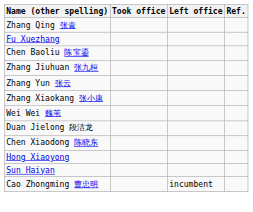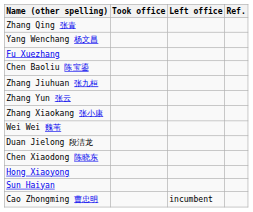 <table class="wikitable">
 <tr>
 <th>Name (other spelling)</th>
 <th>Took office</th>
 <th>Left office</th>
 <th>Ref.</th>
 </tr>
 <tr>
 <td>Zhang Qing <a href='#'>张青</a></td>
+<td></td>
+<td></td>
+<td></td>
+</tr>
+<tr>
+<td>Yang Wenchang <a href='#'>杨文昌</a></td>
 <td></td>
 <td></td>
 <td></td>
 </tr>
 <tr>
 <td><a href='#'>Fu Xuezhang</a></td>
 <td></td>
 <td></td>
 <td></td>
 </tr>
 <tr>
 <td>Chen Baoliu <a href='#'>陈宝鎏</a></td>
 <td></td>
 <td></td>
 <td></td>
 </tr>
 <tr>
 <td>Zhang Jiuhuan <a href='#'>张九桓</a></td>
 <td></td>
 <td></td>
 <td></td>
 </tr>
 <tr>
 <td>Zhang Yun <a href='#'>张云</a></td>
 <td></td>
 <td></td>
 <td></td>
 </tr>
 <tr>
 <td>Zhang Xiaokang <a href='#'>张小康</a></td>
 <td></td>
 <td></td>
 <td></td>
 </tr>
 <tr>
 <td>Wei Wei <a href='#'>魏苇</a></td>
 <td></td>
 <td></td>
 <td></td>
 </tr>
 <tr>
 <td>Duan Jielong 段洁龙</td>
 <td></td>
 <td></td>
 <td></td>
 </tr>
 <tr>
 <td>Chen Xiaodong <a href='#'>陈晓东</a></td>
 <td></td>
 <td></td>
 <td></td>
 </tr>
 <tr>
 <td><a href='#'>Hong Xiaoyong</a></td>
 <td></td>
 <td></td>
 <td></td>
 </tr>
 <tr>
 <td><a href='#'>Sun Haiyan</a></td>
 <td></td>
 <td></td>
 <td></td>
 </tr>
 <tr>
 <td>Cao Zhongming <a href='#'>曹忠明</a></td>
 <td></td>
 <td>incumbent</td>
 <td></td>
 </tr>
 </table>
